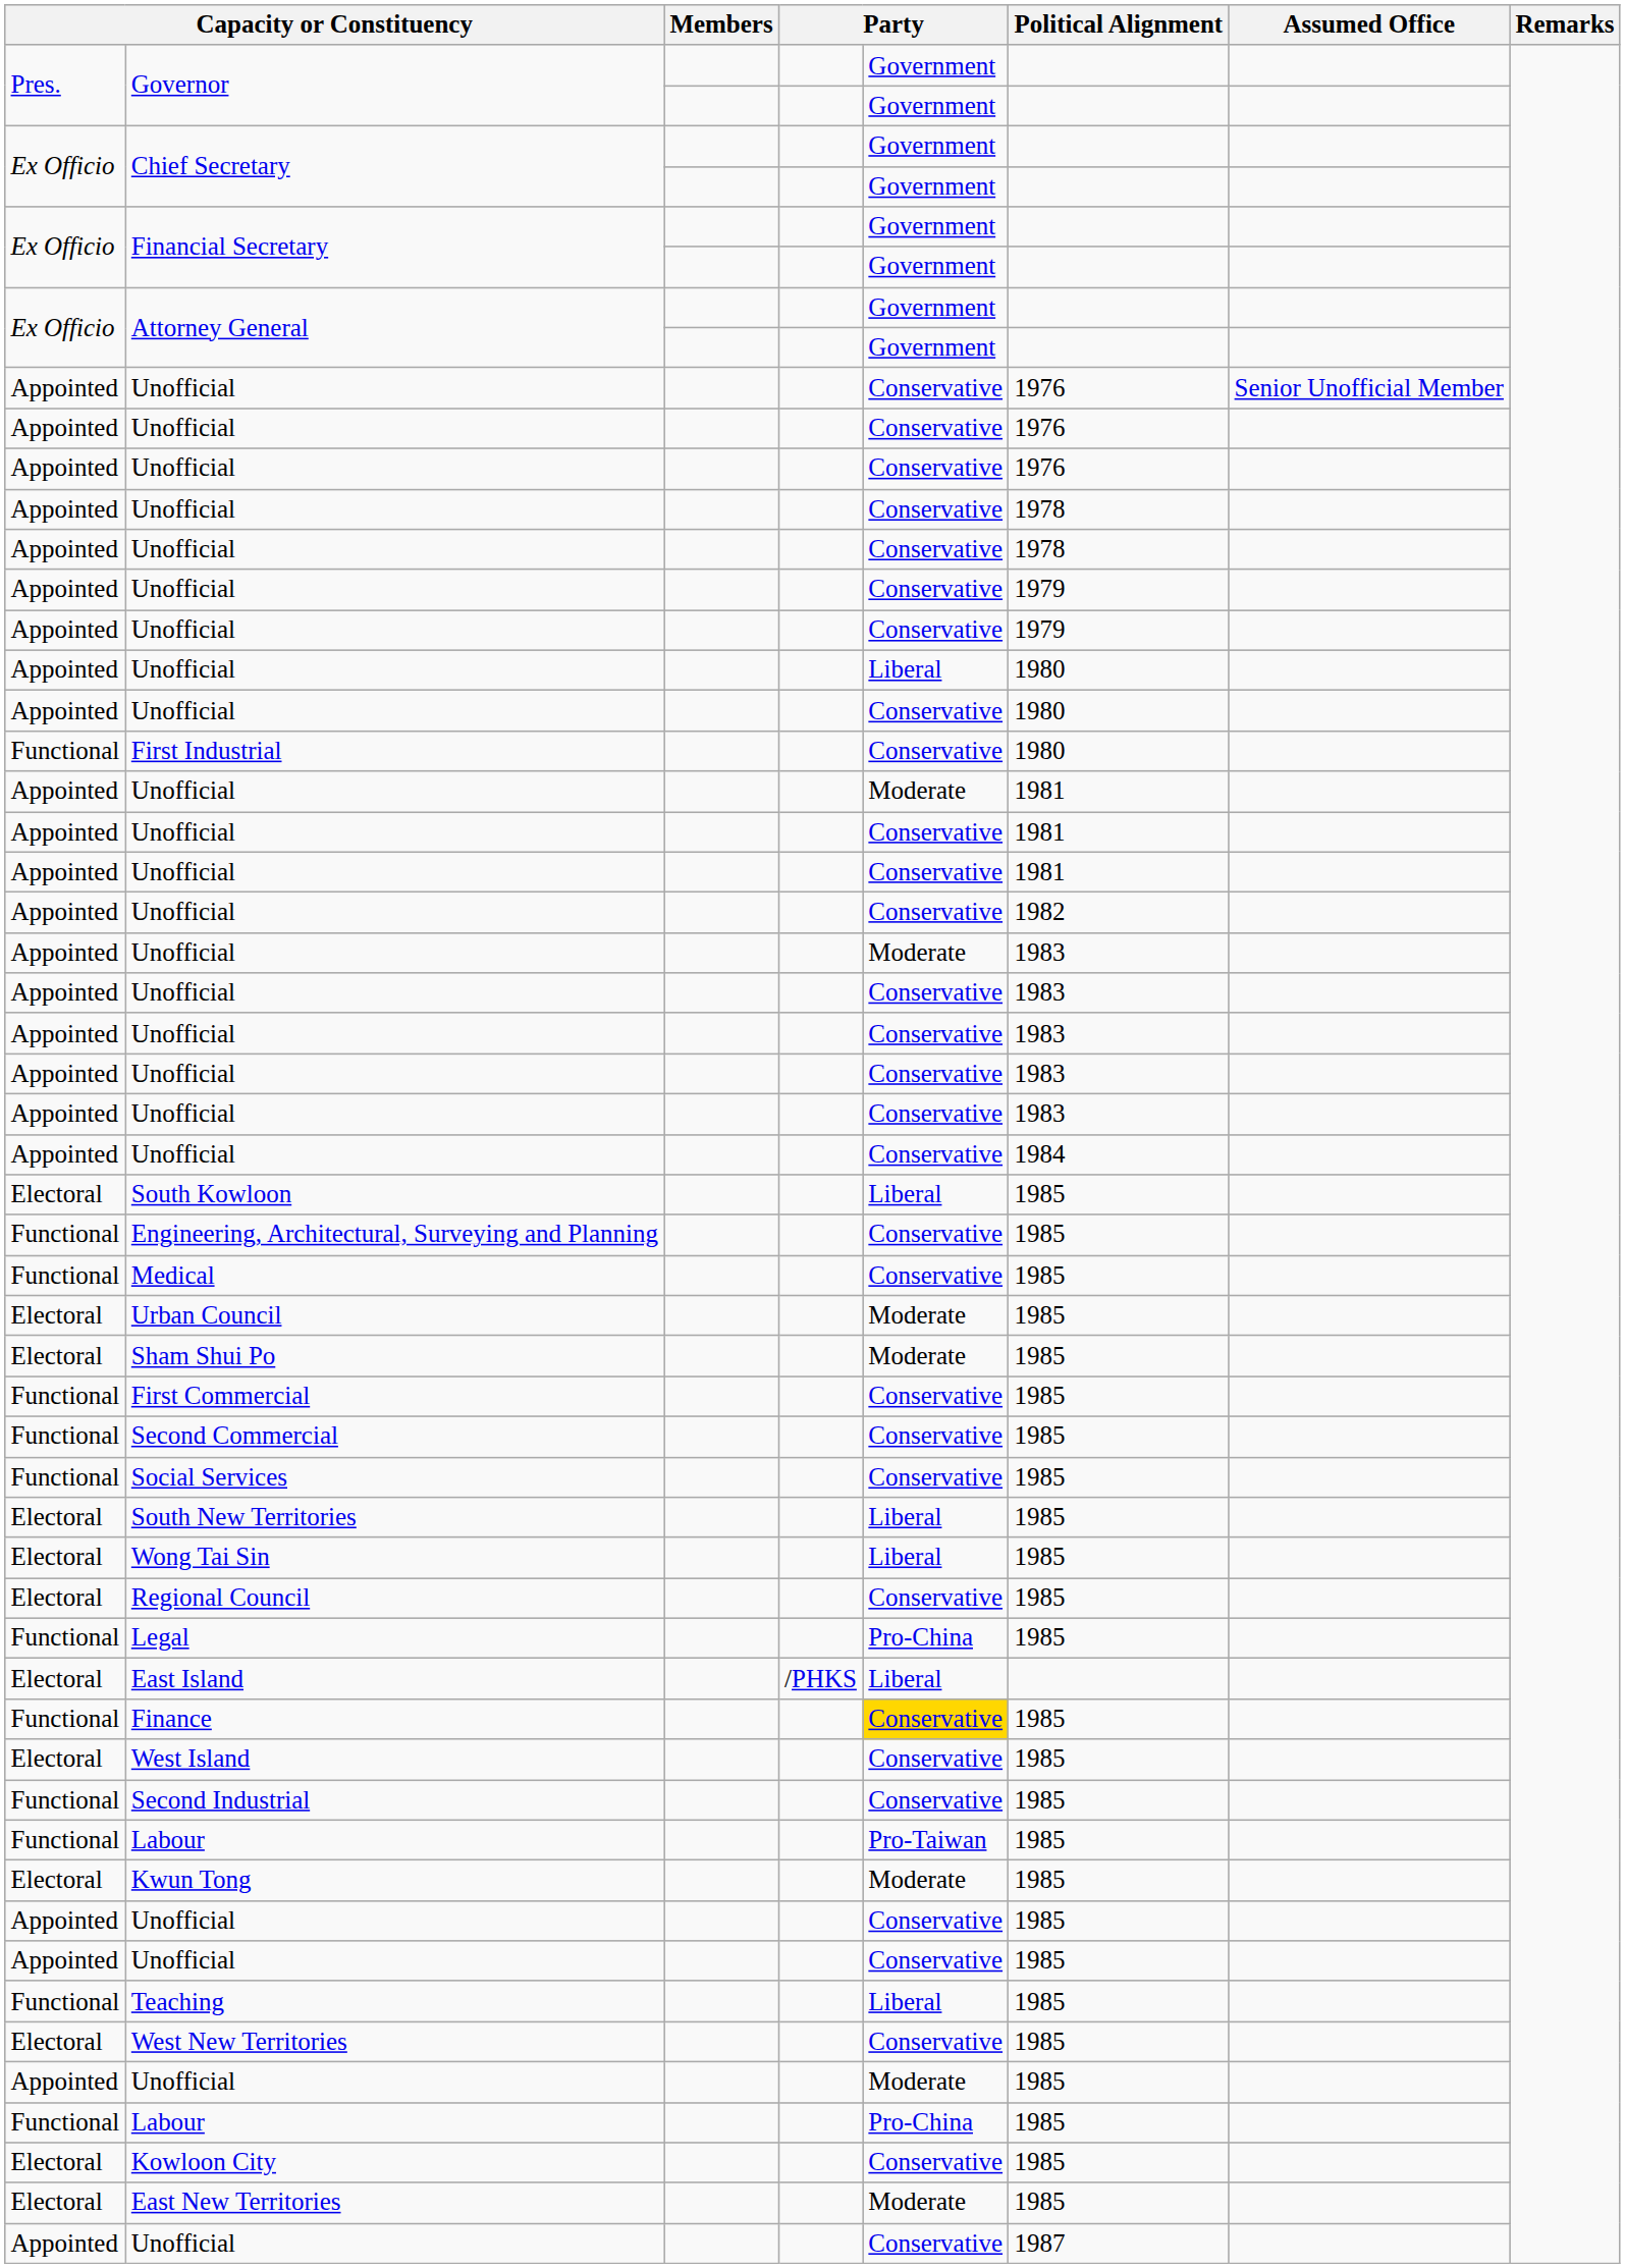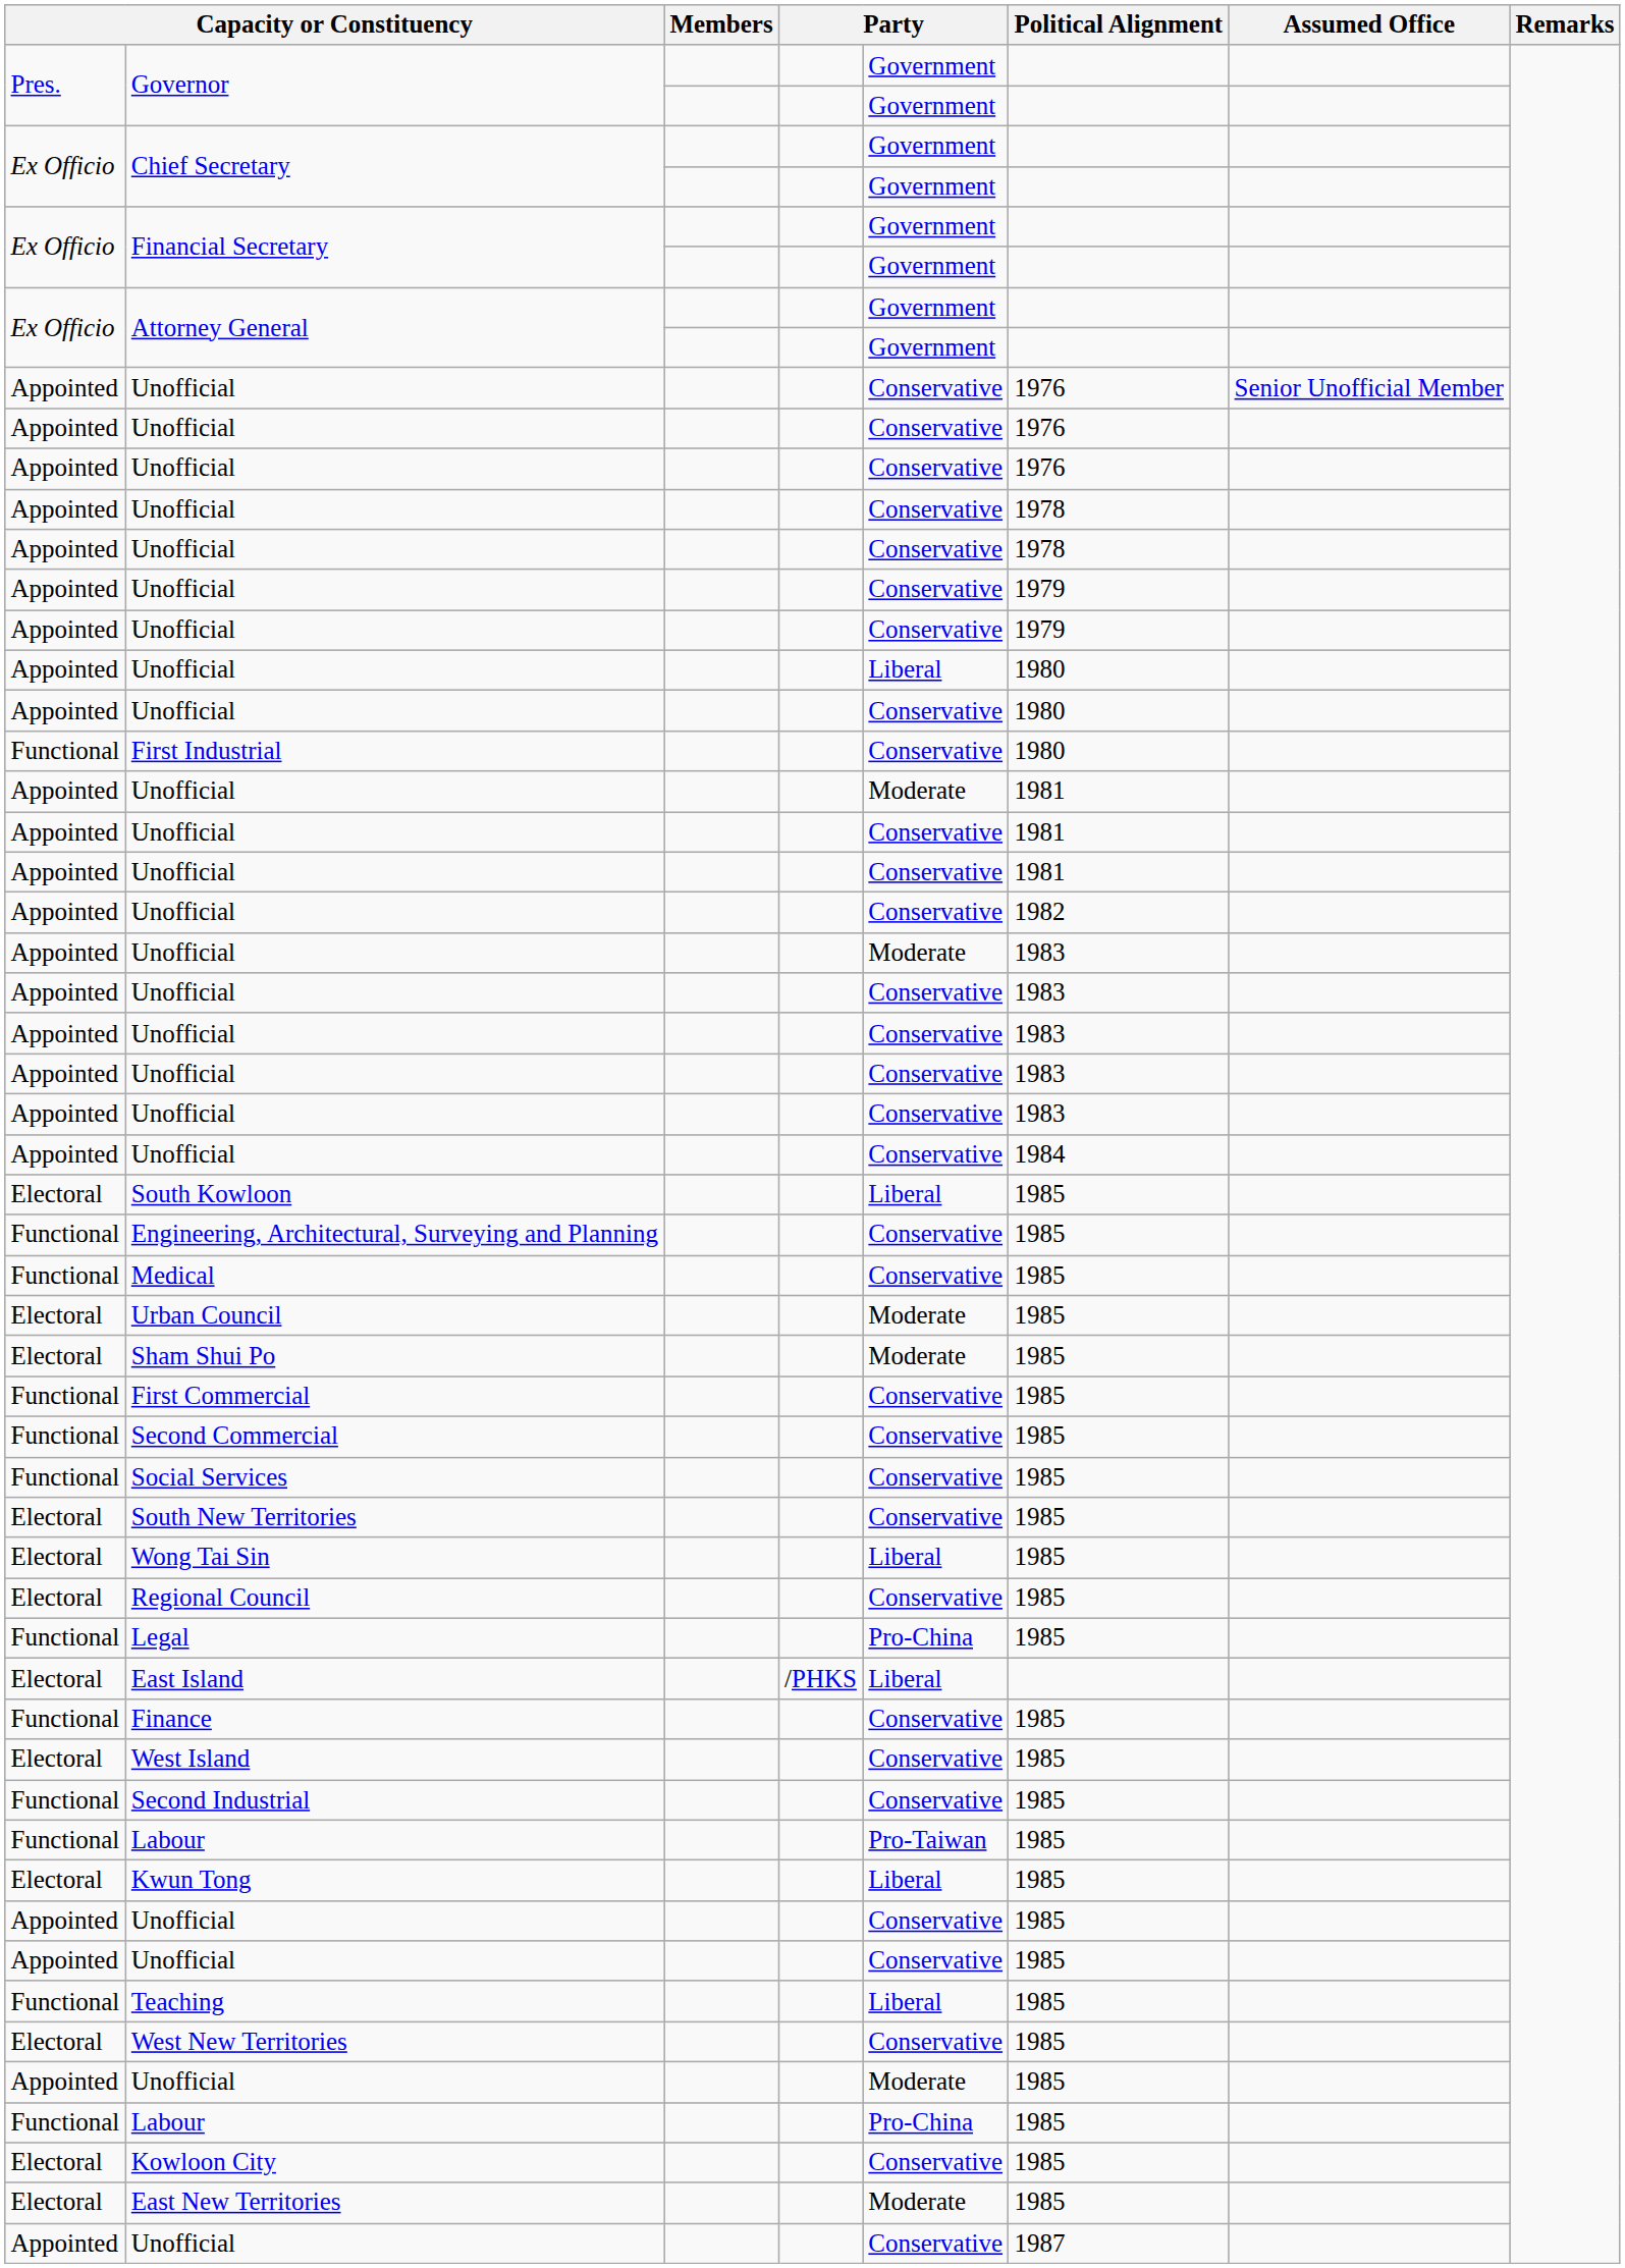 <table class="wikitable sortable"">
 <tr>
 <th colspan="2">Capacity or Constituency</th>
 <th colspan="1">Members</th>
 <th colspan="2">Party</th>
 <th>Political Alignment</th>
 <th>Assumed Office</th>
 <th class="unsortable">Remarks</th>
 </tr>
 <tr>
 <td rowspan="2"><a href='#'>Pres.</a></td>
 <td rowspan="2"><a href='#'>Governor</a></td>
 <td><strong><em></em></strong></td>
 <td></td>
 <td><a href='#'>Government</a></td>
 <td></td>
 <td></td>
 </tr>
 <tr>
 <td><strong><em></em></strong></td>
 <td></td>
 <td><a href='#'>Government</a></td>
 <td></td>
 <td></td>
 </tr>
 <tr>
 <td rowspan="2"><em>Ex Officio</em></td>
 <td rowspan="2"><a href='#'>Chief Secretary</a></td>
 <td><strong><em></em></strong></td>
 <td></td>
 <td><a href='#'>Government</a></td>
 <td></td>
 <td></td>
 </tr>
 <tr>
 <td><strong><em></em></strong></td>
 <td></td>
 <td><a href='#'>Government</a></td>
 <td></td>
 <td></td>
 </tr>
 <tr>
 <td rowspan="2"><em>Ex Officio</em></td>
 <td rowspan="2"><a href='#'>Financial Secretary</a></td>
 <td><strong><em></em></strong></td>
 <td></td>
 <td><a href='#'>Government</a></td>
 <td></td>
 <td></td>
 </tr>
 <tr>
 <td><strong><em></em></strong></td>
 <td></td>
 <td><a href='#'>Government</a></td>
 <td></td>
 <td></td>
 </tr>
 <tr>
 <td rowspan="2"><em>Ex Officio</em></td>
 <td rowspan="2"><a href='#'>Attorney General</a></td>
 <td><strong><em></em></strong></td>
 <td></td>
 <td><a href='#'>Government</a></td>
 <td></td>
 <td></td>
 </tr>
 <tr>
 <td><strong><em></em></strong></td>
 <td></td>
 <td><a href='#'>Government</a></td>
 <td></td>
 <td></td>
 </tr>
 <tr>
 <td>Appointed</td>
 <td>Unofficial</td>
 <td><strong></strong></td>
 <td></td>
 <td><a href='#'>Conservative</a></td>
 <td>1976</td>
 <td><a href='#'>Senior Unofficial Member</a></td>
 </tr>
 <tr>
 <td>Appointed</td>
 <td>Unofficial</td>
 <td><strong></strong></td>
 <td></td>
 <td><a href='#'>Conservative</a></td>
 <td>1976</td>
 <td></td>
 </tr>
 <tr>
 <td>Appointed</td>
 <td>Unofficial</td>
 <td><strong></strong></td>
 <td></td>
 <td><a href='#'>Conservative</a></td>
 <td>1976</td>
 <td></td>
 </tr>
 <tr>
 <td>Appointed</td>
 <td>Unofficial</td>
 <td><strong></strong></td>
 <td></td>
 <td><a href='#'>Conservative</a></td>
 <td>1978</td>
 <td></td>
 </tr>
 <tr>
 <td>Appointed</td>
 <td>Unofficial</td>
 <td></td>
 <td></td>
 <td><a href='#'>Conservative</a></td>
 <td>1978</td>
 <td></td>
 </tr>
 <tr>
 <td>Appointed</td>
 <td>Unofficial</td>
 <td></td>
 <td></td>
 <td><a href='#'>Conservative</a></td>
 <td>1979</td>
 <td></td>
 </tr>
 <tr>
 <td>Appointed</td>
 <td>Unofficial</td>
 <td></td>
 <td></td>
 <td><a href='#'>Conservative</a></td>
 <td>1979</td>
 <td></td>
 </tr>
 <tr>
 <td>Appointed</td>
 <td>Unofficial</td>
 <td></td>
 <td></td>
 <td><a href='#'>Liberal</a></td>
 <td>1980</td>
 <td></td>
 </tr>
 <tr>
 <td>Appointed</td>
 <td>Unofficial</td>
 <td></td>
 <td></td>
 <td><a href='#'>Conservative</a></td>
 <td>1980</td>
 <td></td>
 </tr>
 <tr>
 <td>Functional</td>
 <td><a href='#'>First Industrial</a></td>
 <td></td>
 <td></td>
 <td><a href='#'>Conservative</a></td>
 <td>1980</td>
 <td></td>
 </tr>
 <tr>
 <td>Appointed</td>
 <td>Unofficial</td>
 <td></td>
 <td></td>
 <td>Moderate</td>
 <td>1981</td>
 <td></td>
 </tr>
 <tr>
 <td>Appointed</td>
 <td>Unofficial</td>
 <td></td>
 <td></td>
 <td><a href='#'>Conservative</a></td>
 <td>1981</td>
 <td></td>
 </tr>
 <tr>
 <td>Appointed</td>
 <td>Unofficial</td>
 <td></td>
 <td></td>
 <td><a href='#'>Conservative</a></td>
 <td>1981</td>
 <td></td>
 </tr>
 <tr>
 <td>Appointed</td>
 <td>Unofficial</td>
 <td></td>
 <td></td>
 <td><a href='#'>Conservative</a></td>
 <td>1982</td>
 <td></td>
 </tr>
 <tr>
 <td>Appointed</td>
 <td>Unofficial</td>
 <td></td>
 <td></td>
 <td>Moderate</td>
 <td>1983</td>
 <td></td>
 </tr>
 <tr>
 <td>Appointed</td>
 <td>Unofficial</td>
 <td></td>
 <td></td>
 <td><a href='#'>Conservative</a></td>
 <td>1983</td>
 <td></td>
 </tr>
 <tr>
 <td>Appointed</td>
 <td>Unofficial</td>
 <td></td>
 <td></td>
 <td><a href='#'>Conservative</a></td>
 <td>1983</td>
 <td></td>
 </tr>
 <tr>
 <td>Appointed</td>
 <td>Unofficial</td>
 <td></td>
 <td></td>
 <td><a href='#'>Conservative</a></td>
 <td>1983</td>
 <td></td>
 </tr>
 <tr>
 <td>Appointed</td>
 <td>Unofficial</td>
 <td></td>
 <td></td>
 <td><a href='#'>Conservative</a></td>
 <td>1983</td>
 <td></td>
 </tr>
 <tr>
 <td>Appointed</td>
 <td>Unofficial</td>
 <td></td>
 <td></td>
 <td><a href='#'>Conservative</a></td>
 <td>1984</td>
 <td></td>
 </tr>
 <tr>
 <td>Electoral</td>
 <td><a href='#'>South Kowloon</a></td>
 <td></td>
 <td></td>
 <td><a href='#'>Liberal</a></td>
 <td>1985</td>
 <td></td>
 </tr>
 <tr>
 <td>Functional</td>
 <td><a href='#'>Engineering, Architectural, Surveying and Planning</a></td>
 <td></td>
 <td></td>
 <td><a href='#'>Conservative</a></td>
 <td>1985</td>
 <td></td>
 </tr>
 <tr>
 <td>Functional</td>
 <td><a href='#'>Medical</a></td>
 <td></td>
 <td></td>
 <td><a href='#'>Conservative</a></td>
 <td>1985</td>
 <td></td>
 </tr>
 <tr>
 <td>Electoral</td>
 <td><a href='#'>Urban Council</a></td>
 <td></td>
 <td></td>
 <td>Moderate</td>
 <td>1985</td>
 <td></td>
 </tr>
 <tr>
 <td>Electoral</td>
 <td><a href='#'>Sham Shui Po</a></td>
 <td></td>
 <td></td>
 <td>Moderate</td>
 <td>1985</td>
 <td></td>
 </tr>
 <tr>
 <td>Functional</td>
 <td><a href='#'>First Commercial</a></td>
 <td></td>
 <td></td>
 <td><a href='#'>Conservative</a></td>
 <td>1985</td>
 <td></td>
 </tr>
 <tr>
 <td>Functional</td>
 <td><a href='#'>Second Commercial</a></td>
 <td></td>
 <td></td>
 <td><a href='#'>Conservative</a></td>
 <td>1985</td>
 <td></td>
 </tr>
 <tr>
 <td>Functional</td>
 <td><a href='#'>Social Services</a></td>
 <td></td>
 <td></td>
 <td><a href='#'>Conservative</a></td>
 <td>1985</td>
 <td></td>
 </tr>
 <tr>
 <td>Electoral</td>
 <td><a href='#'>South New Territories</a></td>
 <td></td>
 <td></td>
-<td><a href='#'>Liberal</a></td>
+<td><a href='#'>Conservative</a></td>
 <td>1985</td>
 <td></td>
 </tr>
 <tr>
 <td>Electoral</td>
 <td><a href='#'>Wong Tai Sin</a></td>
 <td></td>
 <td></td>
 <td><a href='#'>Liberal</a></td>
 <td>1985</td>
 <td></td>
 </tr>
 <tr>
 <td>Electoral</td>
 <td><a href='#'>Regional Council</a></td>
 <td></td>
 <td></td>
 <td><a href='#'>Conservative</a></td>
 <td>1985</td>
 <td></td>
 </tr>
 <tr>
 <td>Functional</td>
 <td><a href='#'>Legal</a></td>
 <td></td>
 <td></td>
 <td><a href='#'>Pro-China</a></td>
 <td>1985</td>
 <td></td>
 </tr>
 <tr>
 <td>Electoral</td>
 <td><a href='#'>East Island</a></td>
 <td></td>
 <td>/<a href='#'>PHKS</a></td>
 <td><a href='#'>Liberal</a></td>
 <td></td>
 <td></td>
 </tr>
 <tr>
 <td>Functional</td>
 <td><a href='#'>Finance</a></td>
 <td></td>
 <td></td>
-<td style="background: gold;"><a href='#'>Conservative</a></td>
+<td><a href='#'>Conservative</a></td>
 <td>1985</td>
 <td></td>
 </tr>
 <tr>
 <td>Electoral</td>
 <td><a href='#'>West Island</a></td>
 <td></td>
 <td></td>
 <td><a href='#'>Conservative</a></td>
 <td>1985</td>
 <td></td>
 </tr>
 <tr>
 <td>Functional</td>
 <td><a href='#'>Second Industrial</a></td>
 <td></td>
 <td></td>
 <td><a href='#'>Conservative</a></td>
 <td>1985</td>
 <td></td>
 </tr>
 <tr>
 <td>Functional</td>
 <td><a href='#'>Labour</a></td>
 <td></td>
 <td></td>
 <td><a href='#'>Pro-Taiwan</a></td>
 <td>1985</td>
 <td></td>
 </tr>
 <tr>
 <td>Electoral</td>
 <td><a href='#'>Kwun Tong</a></td>
 <td></td>
 <td></td>
-<td>Moderate</td>
+<td><a href='#'>Liberal</a></td>
 <td>1985</td>
 <td></td>
 </tr>
 <tr>
 <td>Appointed</td>
 <td>Unofficial</td>
 <td></td>
 <td></td>
 <td><a href='#'>Conservative</a></td>
 <td>1985</td>
 <td></td>
 </tr>
 <tr>
 <td>Appointed</td>
 <td>Unofficial</td>
 <td></td>
 <td></td>
 <td><a href='#'>Conservative</a></td>
 <td>1985</td>
 <td></td>
 </tr>
 <tr>
 <td>Functional</td>
 <td><a href='#'>Teaching</a></td>
 <td></td>
 <td></td>
 <td><a href='#'>Liberal</a></td>
 <td>1985</td>
 <td></td>
 </tr>
 <tr>
 <td>Electoral</td>
 <td><a href='#'>West New Territories</a></td>
 <td></td>
 <td></td>
 <td><a href='#'>Conservative</a></td>
 <td>1985</td>
 <td></td>
 </tr>
 <tr>
 <td>Appointed</td>
 <td>Unofficial</td>
 <td></td>
 <td></td>
 <td>Moderate</td>
 <td>1985</td>
 <td></td>
 </tr>
 <tr>
 <td>Functional</td>
 <td><a href='#'>Labour</a></td>
 <td></td>
 <td></td>
 <td><a href='#'>Pro-China</a></td>
 <td>1985</td>
 <td></td>
 </tr>
 <tr>
 <td>Electoral</td>
 <td><a href='#'>Kowloon City</a></td>
 <td></td>
 <td></td>
 <td><a href='#'>Conservative</a></td>
 <td>1985</td>
 <td></td>
 </tr>
 <tr>
 <td>Electoral</td>
 <td><a href='#'>East New Territories</a></td>
 <td></td>
 <td></td>
 <td>Moderate</td>
 <td>1985</td>
 <td></td>
 </tr>
 <tr>
 <td>Appointed</td>
 <td>Unofficial</td>
 <td></td>
 <td></td>
 <td><a href='#'>Conservative</a></td>
 <td>1987</td>
 <td></td>
 </tr>
 </table>
